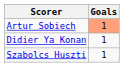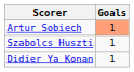 <table class="wikitable">
 <tr>
 <th>Scorer</th>
 <th>Goals</th>
 </tr>
 <tr>
 <td> <a href='#'>Artur Sobiech</a></td>
 <td align=center style="background: lightsalmon;">1</td>
 </tr>
 <tr>
+<td> <a href='#'>Szabolcs Huszti</a></td>
+<td align=center>1</td>
+</tr>
+<tr>
 <td> <a href='#'>Didier Ya Konan</a></td>
 <td align=center>1</td>
 </tr>
-<tr>
-<td> <a href='#'>Szabolcs Huszti</a></td>
-<td align=center>1</td>
-</tr>
 </table>
